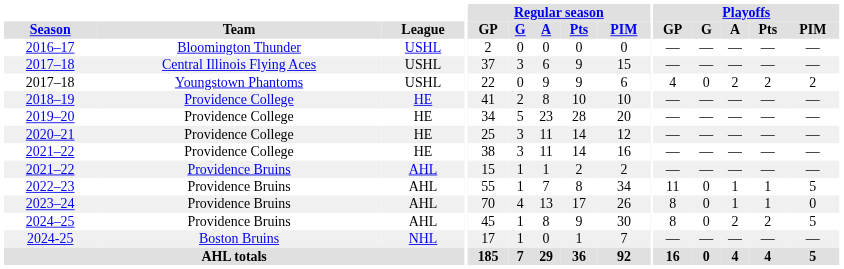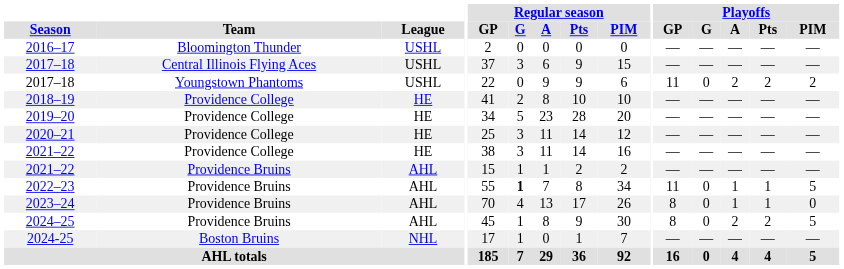 <table border="0" cellpadding="1" cellspacing="0" style="text-align:center; width:60em;">
 <tr bgcolor="e0e0e0">
 <th colspan="3" bgcolor="ffffff"></th>
 <th rowspan="101" bgcolor="ffffff"></th>
 <th colspan="5"><a href='#'>Regular season</a></th>
 <th rowspan="101" bgcolor="ffffff"></th>
 <th colspan="5"><a href='#'>Playoffs</a></th>
 </tr>
 <tr bgcolor="e0e0e0">
 <th><a href='#'>Season</a></th>
 <th>Team</th>
 <th>League</th>
 <th>GP</th>
 <th><a href='#'>G</a></th>
 <th><a href='#'>A</a></th>
 <th><a href='#'>Pts</a></th>
 <th><a href='#'>PIM</a></th>
 <th>GP</th>
 <th>G</th>
 <th>A</th>
 <th>Pts</th>
 <th>PIM</th>
 </tr>
 <tr>
 <td><a href='#'>2016–17</a></td>
 <td><a href='#'>Bloomington Thunder</a></td>
 <td><a href='#'>USHL</a></td>
 <td>2</td>
 <td>0</td>
 <td>0</td>
 <td>0</td>
 <td>0</td>
 <td>—</td>
 <td>—</td>
 <td>—</td>
 <td>—</td>
 <td>—</td>
 </tr>
 <tr bgcolor="f0f0f0">
 <td><a href='#'>2017–18</a></td>
 <td><a href='#'>Central Illinois Flying Aces</a></td>
 <td>USHL</td>
 <td>37</td>
 <td>3</td>
 <td>6</td>
 <td>9</td>
 <td>15</td>
 <td>—</td>
 <td>—</td>
 <td>—</td>
 <td>—</td>
 <td>—</td>
 </tr>
 <tr>
 <td>2017–18</td>
 <td><a href='#'>Youngstown Phantoms</a></td>
 <td>USHL</td>
 <td>22</td>
 <td>0</td>
 <td>9</td>
 <td>9</td>
 <td>6</td>
-<td>4</td>
+<td>11</td>
 <td>0</td>
 <td>2</td>
 <td>2</td>
 <td>2</td>
 </tr>
 <tr bgcolor="f0f0f0">
 <td><a href='#'>2018–19</a></td>
 <td><a href='#'>Providence College</a></td>
 <td><a href='#'>HE</a></td>
 <td>41</td>
 <td>2</td>
 <td>8</td>
 <td>10</td>
 <td>10</td>
 <td>—</td>
 <td>—</td>
 <td>—</td>
 <td>—</td>
 <td>—</td>
 </tr>
 <tr>
 <td><a href='#'>2019–20</a></td>
 <td>Providence College</td>
 <td>HE</td>
 <td>34</td>
 <td>5</td>
 <td>23</td>
 <td>28</td>
 <td>20</td>
 <td>—</td>
 <td>—</td>
 <td>—</td>
 <td>—</td>
 <td>—</td>
 </tr>
 <tr bgcolor="f0f0f0">
 <td><a href='#'>2020–21</a></td>
 <td>Providence College</td>
 <td>HE</td>
 <td>25</td>
 <td>3</td>
 <td>11</td>
 <td>14</td>
 <td>12</td>
 <td>—</td>
 <td>—</td>
 <td>—</td>
 <td>—</td>
 <td>—</td>
 </tr>
 <tr>
 <td><a href='#'>2021–22</a></td>
 <td>Providence College</td>
 <td>HE</td>
 <td>38</td>
 <td>3</td>
 <td>11</td>
 <td>14</td>
 <td>16</td>
 <td>—</td>
 <td>—</td>
 <td>—</td>
 <td>—</td>
 <td>—</td>
 </tr>
 <tr bgcolor= "f0f0f0">
 <td><a href='#'>2021–22</a></td>
 <td><a href='#'>Providence Bruins</a></td>
 <td><a href='#'>AHL</a></td>
 <td>15</td>
 <td>1</td>
 <td>1</td>
 <td>2</td>
 <td>2</td>
 <td>—</td>
 <td>—</td>
 <td>—</td>
 <td>—</td>
 <td>—</td>
 </tr>
 <tr>
 <td><a href='#'>2022–23</a></td>
 <td>Providence Bruins</td>
 <td>AHL</td>
 <td>55</td>
-<td>1</td>
+<td><strong>1</strong></td>
 <td>7</td>
 <td>8</td>
 <td>34</td>
 <td>11</td>
 <td>0</td>
 <td>1</td>
 <td>1</td>
 <td>5</td>
 </tr>
 <tr bgcolor= "f0f0f0">
 <td><a href='#'>2023–24</a></td>
 <td>Providence Bruins</td>
 <td>AHL</td>
 <td>70</td>
 <td>4</td>
 <td>13</td>
 <td>17</td>
 <td>26</td>
 <td>8</td>
 <td>0</td>
 <td>1</td>
 <td>1</td>
 <td>0</td>
 </tr>
 <tr>
 <td><a href='#'>2024–25</a></td>
 <td>Providence Bruins</td>
 <td>AHL</td>
 <td>45</td>
 <td>1</td>
 <td>8</td>
 <td>9</td>
 <td>30</td>
 <td>8</td>
 <td>0</td>
 <td>2</td>
 <td>2</td>
 <td>5</td>
 </tr>
 <tr bgcolor="f0f0f0">
 <td><a href='#'>2024-25</a></td>
 <td><a href='#'>Boston Bruins</a></td>
 <td><a href='#'>NHL</a></td>
 <td>17</td>
 <td>1</td>
 <td>0</td>
 <td>1</td>
 <td>7</td>
 <td>—</td>
 <td>—</td>
 <td>—</td>
 <td>—</td>
 <td>—</td>
 </tr>
 <tr bgcolor="e0e0e0">
 <th colspan="3">AHL totals</th>
 <th>185</th>
 <th>7</th>
 <th>29</th>
 <th>36</th>
 <th>92</th>
 <th>16</th>
 <th>0</th>
 <th>4</th>
 <th>4</th>
 <th>5</th>
 </tr>
 </table>
